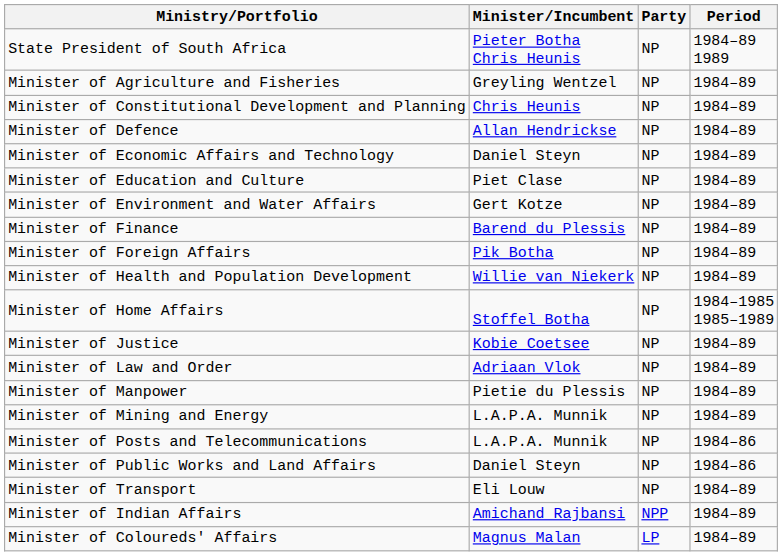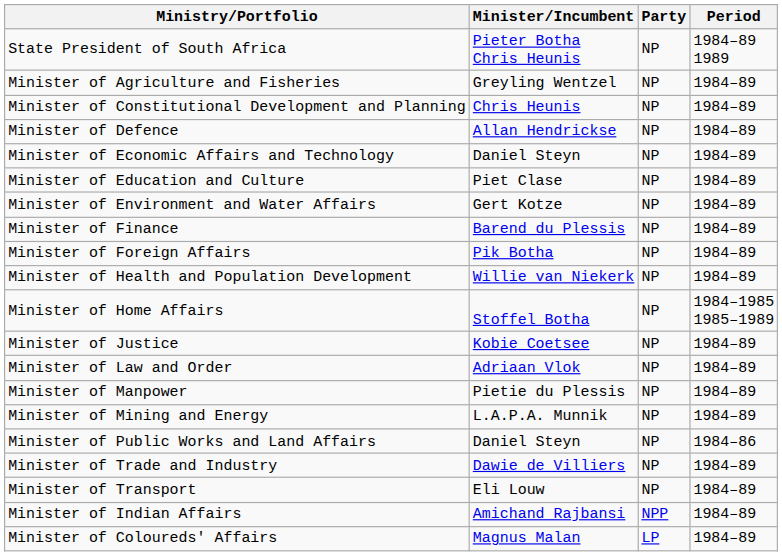 <table class="wikitable">
 <tr>
 <th>Ministry/Portfolio</th>
 <th>Minister/Incumbent</th>
 <th>Party</th>
 <th>Period</th>
 </tr>
 <tr>
 <td>State President of South Africa</td>
 <td><a href='#'>Pieter Botha</a><br><a href='#'>Chris Heunis</a> </td>
 <td>NP</td>
 <td>1984–89<br>1989</td>
 </tr>
 <tr>
 <td>Minister of Agriculture and Fisheries</td>
 <td>Greyling Wentzel</td>
 <td>NP</td>
 <td>1984–89</td>
 </tr>
 <tr>
 <td>Minister of Constitutional Development and Planning</td>
 <td><a href='#'>Chris Heunis</a></td>
 <td>NP</td>
 <td>1984–89</td>
 </tr>
 <tr>
 <td>Minister of Defence</td>
 <td><a href='#'>Allan Hendrickse</a></td>
 <td>NP</td>
 <td>1984–89</td>
 </tr>
 <tr>
 <td>Minister of Economic Affairs and Technology</td>
 <td>Daniel Steyn</td>
 <td>NP</td>
 <td>1984–89</td>
 </tr>
 <tr>
 <td>Minister of Education and Culture</td>
 <td>Piet Clase</td>
 <td>NP</td>
 <td>1984–89</td>
 </tr>
 <tr>
 <td>Minister of Environment and Water Affairs</td>
 <td>Gert Kotze</td>
 <td>NP</td>
 <td>1984–89</td>
 </tr>
 <tr>
 <td>Minister of Finance</td>
 <td><a href='#'>Barend du Plessis</a></td>
 <td>NP</td>
 <td>1984–89</td>
 </tr>
 <tr>
 <td>Minister of Foreign Affairs</td>
 <td><a href='#'>Pik Botha</a></td>
 <td>NP</td>
 <td>1984–89</td>
 </tr>
 <tr>
 <td>Minister of Health and Population Development</td>
 <td><a href='#'>Willie van Niekerk</a></td>
 <td>NP</td>
 <td>1984–89</td>
 </tr>
 <tr>
 <td>Minister of Home Affairs</td>
 <td><br> <a href='#'>Stoffel Botha</a></td>
 <td>NP</td>
 <td>1984–1985<br>1985–1989</td>
 </tr>
 <tr>
 <td>Minister of Justice</td>
 <td><a href='#'>Kobie Coetsee</a></td>
 <td>NP</td>
 <td>1984–89</td>
 </tr>
 <tr>
 <td>Minister of Law and Order</td>
 <td><a href='#'>Adriaan Vlok</a></td>
 <td>NP</td>
 <td>1984–89</td>
 </tr>
 <tr>
 <td>Minister of Manpower</td>
 <td>Pietie du Plessis</td>
 <td>NP</td>
 <td>1984–89</td>
 </tr>
 <tr>
 <td>Minister of Mining and Energy</td>
 <td>L.A.P.A. Munnik</td>
 <td>NP</td>
 <td>1984–89</td>
 </tr>
 <tr>
-<td>Minister of Posts and Telecommunications</td>
-<td>L.A.P.A. Munnik</td>
+<td>Minister of Public Works and Land Affairs</td>
+<td>Daniel Steyn</td>
 <td>NP</td>
 <td>1984–86</td>
 </tr>
 <tr>
-<td>Minister of Public Works and Land Affairs</td>
-<td>Daniel Steyn</td>
+<td>Minister of Trade and Industry</td>
+<td><a href='#'>Dawie de Villiers</a></td>
 <td>NP</td>
-<td>1984–86</td>
+<td>1984–89</td>
 </tr>
 <tr>
 <td>Minister of Transport</td>
 <td>Eli Louw</td>
 <td>NP</td>
 <td>1984–89</td>
 </tr>
 <tr>
 <td>Minister of Indian Affairs</td>
 <td><a href='#'>Amichand Rajbansi</a></td>
 <td><a href='#'>NPP</a></td>
 <td>1984–89</td>
 </tr>
 <tr>
 <td>Minister of Coloureds' Affairs</td>
 <td><a href='#'>Magnus Malan</a></td>
 <td><a href='#'>LP</a></td>
 <td>1984–89</td>
 </tr>
 </table>
